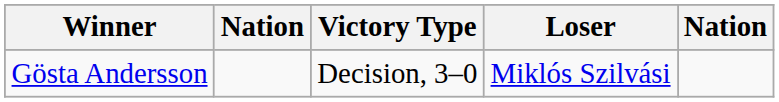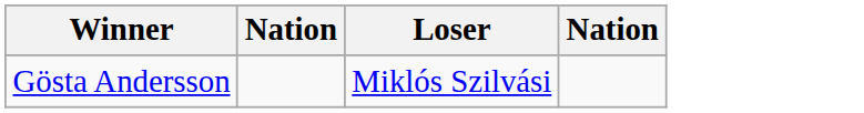 <table class="wikitable sortable" style="text-align:left;">
 <tr>
 <th>Winner</th>
 <th>Nation</th>
-<th>Victory Type</th>
 <th>Loser</th>
 <th>Nation</th>
 </tr>
 <tr>
 <td><a href='#'>Gösta Andersson</a></td>
 <td></td>
-<td>Decision, 3–0</td>
 <td><a href='#'>Miklós Szilvási</a></td>
 <td></td>
 </tr>
 </table>
